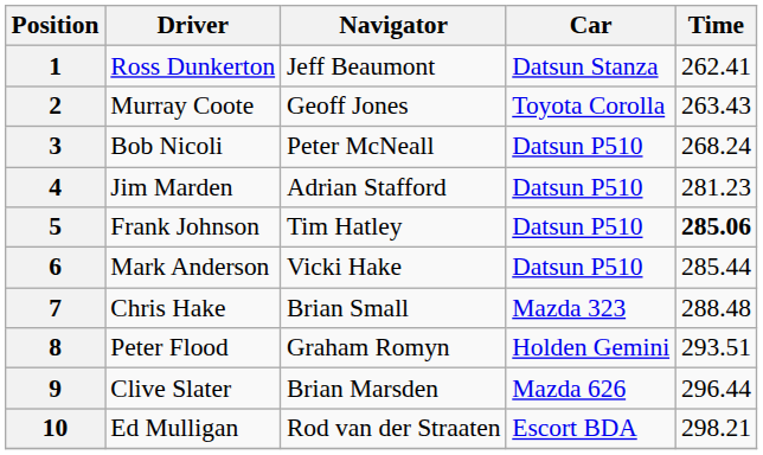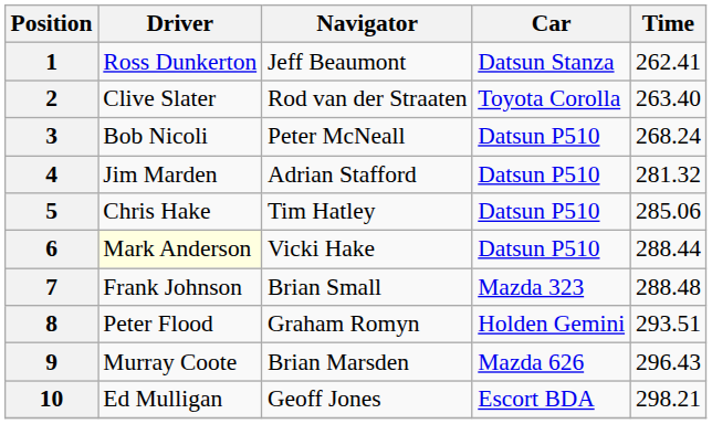 <table class="wikitable" border="1">
 <tr>
 <th>Position</th>
 <th>Driver</th>
 <th>Navigator</th>
 <th>Car</th>
 <th>Time</th>
 </tr>
 <tr>
 <th>1</th>
 <td><a href='#'>Ross Dunkerton</a></td>
 <td>Jeff Beaumont</td>
 <td><a href='#'>Datsun Stanza</a></td>
 <td align="center">262.41</td>
 </tr>
 <tr>
 <th>2</th>
-<td>Murray Coote</td>
-<td>Geoff Jones</td>
+<td>Clive Slater</td>
+<td>Rod van der Straaten</td>
 <td><a href='#'>Toyota Corolla</a></td>
-<td align="center">263.43</td>
+<td align="center">263.40</td>
 </tr>
 <tr>
 <th>3</th>
 <td>Bob Nicoli</td>
 <td>Peter McNeall</td>
 <td><a href='#'>Datsun P510</a></td>
 <td align="center">268.24</td>
 </tr>
 <tr>
 <th>4</th>
 <td>Jim Marden</td>
 <td>Adrian Stafford</td>
 <td><a href='#'>Datsun P510</a></td>
-<td align="center">281.23</td>
+<td align="center">281.32</td>
 </tr>
 <tr>
 <th>5</th>
-<td>Frank Johnson</td>
+<td>Chris Hake</td>
 <td>Tim Hatley</td>
 <td><a href='#'>Datsun P510</a></td>
-<td align="center"><strong>285.06</strong></td>
+<td align="center">285.06</td>
 </tr>
 <tr>
 <th>6</th>
-<td>Mark Anderson</td>
+<td style="background: lightyellow;">Mark Anderson</td>
 <td>Vicki Hake</td>
 <td><a href='#'>Datsun P510</a></td>
-<td align="center">285.44</td>
+<td align="center">288.44</td>
 </tr>
 <tr>
 <th>7</th>
-<td>Chris Hake</td>
+<td>Frank Johnson</td>
 <td>Brian Small</td>
 <td><a href='#'>Mazda 323</a></td>
 <td align="center">288.48</td>
 </tr>
 <tr>
 <th>8</th>
 <td>Peter Flood</td>
 <td>Graham Romyn</td>
 <td><a href='#'>Holden Gemini</a></td>
 <td align="center">293.51</td>
 </tr>
 <tr>
 <th>9</th>
-<td>Clive Slater</td>
+<td>Murray Coote</td>
 <td>Brian Marsden</td>
 <td><a href='#'>Mazda 626</a></td>
-<td align="center">296.44</td>
+<td align="center">296.43</td>
 </tr>
 <tr>
 <th>10</th>
 <td>Ed Mulligan</td>
-<td>Rod van der Straaten</td>
+<td>Geoff Jones</td>
 <td><a href='#'>Escort BDA</a></td>
 <td align="center">298.21</td>
 </tr>
 <tr>
 </tr>
 </table>
